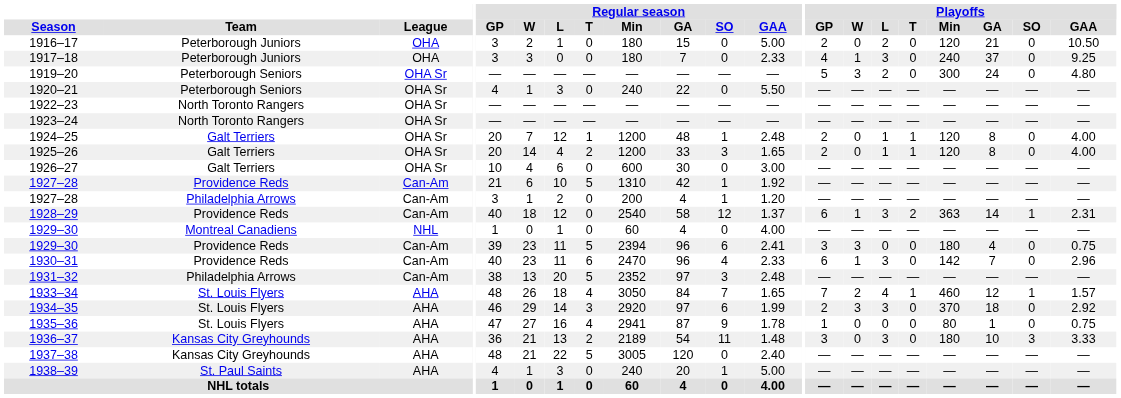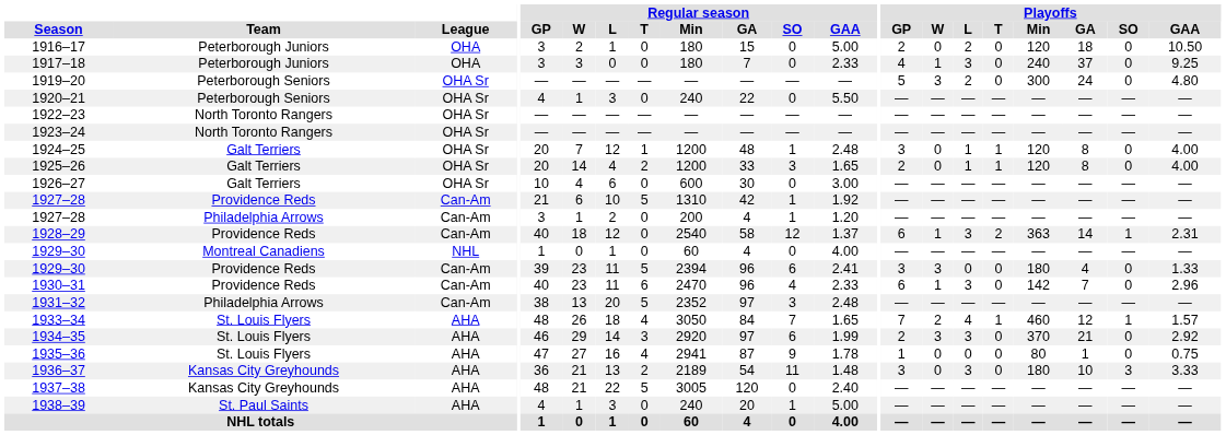 <table border="0" cellpadding="1" cellspacing="0" style="width:90%; text-align:center;">
 <tr bgcolor="#e0e0e0">
 <th colspan="3" bgcolor="#ffffff"></th>
 <th rowspan="99" bgcolor="#ffffff"></th>
 <th colspan="8" bgcolor="#e0e0e0"><a href='#'>Regular season</a></th>
 <th rowspan="99" bgcolor="#ffffff"></th>
 <th colspan="8" bgcolor="#e0e0e0"><a href='#'>Playoffs</a></th>
 </tr>
 <tr bgcolor="#e0e0e0">
 <th><a href='#'>Season</a></th>
 <th>Team</th>
 <th>League</th>
 <th>GP</th>
 <th>W</th>
 <th>L</th>
 <th>T</th>
 <th>Min</th>
 <th>GA</th>
 <th><a href='#'>SO</a></th>
 <th><a href='#'>GAA</a></th>
 <th>GP</th>
 <th>W</th>
 <th>L</th>
 <th>T</th>
 <th>Min</th>
 <th>GA</th>
 <th>SO</th>
 <th>GAA</th>
 </tr>
 <tr>
 <td>1916–17</td>
 <td>Peterborough Juniors</td>
 <td><a href='#'>OHA</a></td>
 <td>3</td>
 <td>2</td>
 <td>1</td>
 <td>0</td>
 <td>180</td>
 <td>15</td>
 <td>0</td>
 <td>5.00</td>
 <td>2</td>
 <td>0</td>
 <td>2</td>
 <td>0</td>
 <td>120</td>
-<td>21</td>
+<td>18</td>
 <td>0</td>
 <td>10.50</td>
 </tr>
 <tr bgcolor="#f0f0f0">
 <td>1917–18</td>
 <td>Peterborough Juniors</td>
 <td>OHA</td>
 <td>3</td>
 <td>3</td>
 <td>0</td>
 <td>0</td>
 <td>180</td>
 <td>7</td>
 <td>0</td>
 <td>2.33</td>
 <td>4</td>
 <td>1</td>
 <td>3</td>
 <td>0</td>
 <td>240</td>
 <td>37</td>
 <td>0</td>
 <td>9.25</td>
 </tr>
 <tr>
 <td>1919–20</td>
 <td>Peterborough Seniors</td>
 <td><a href='#'>OHA Sr</a></td>
 <td>—</td>
 <td>—</td>
 <td>—</td>
 <td>—</td>
 <td>—</td>
 <td>—</td>
 <td>—</td>
 <td>—</td>
 <td>5</td>
 <td>3</td>
 <td>2</td>
 <td>0</td>
 <td>300</td>
 <td>24</td>
 <td>0</td>
 <td>4.80</td>
 </tr>
 <tr bgcolor="#f0f0f0">
 <td>1920–21</td>
 <td>Peterborough Seniors</td>
 <td>OHA Sr</td>
 <td>4</td>
 <td>1</td>
 <td>3</td>
 <td>0</td>
 <td>240</td>
 <td>22</td>
 <td>0</td>
 <td>5.50</td>
 <td>—</td>
 <td>—</td>
 <td>—</td>
 <td>—</td>
 <td>—</td>
 <td>—</td>
 <td>—</td>
 <td>—</td>
 </tr>
 <tr>
 <td>1922–23</td>
 <td>North Toronto Rangers</td>
 <td>OHA Sr</td>
 <td>—</td>
 <td>—</td>
 <td>—</td>
 <td>—</td>
 <td>—</td>
 <td>—</td>
 <td>—</td>
 <td>—</td>
 <td>—</td>
 <td>—</td>
 <td>—</td>
 <td>—</td>
 <td>—</td>
 <td>—</td>
 <td>—</td>
 <td>—</td>
 </tr>
 <tr bgcolor="#f0f0f0">
 <td>1923–24</td>
 <td>North Toronto Rangers</td>
 <td>OHA Sr</td>
 <td>—</td>
 <td>—</td>
 <td>—</td>
 <td>—</td>
 <td>—</td>
 <td>—</td>
 <td>—</td>
 <td>—</td>
 <td>—</td>
 <td>—</td>
 <td>—</td>
 <td>—</td>
 <td>—</td>
 <td>—</td>
 <td>—</td>
 <td>—</td>
 </tr>
 <tr>
 <td>1924–25</td>
 <td><a href='#'>Galt Terriers</a></td>
 <td>OHA Sr</td>
 <td>20</td>
 <td>7</td>
 <td>12</td>
 <td>1</td>
 <td>1200</td>
 <td>48</td>
 <td>1</td>
 <td>2.48</td>
-<td>2</td>
+<td>3</td>
 <td>0</td>
 <td>1</td>
 <td>1</td>
 <td>120</td>
 <td>8</td>
 <td>0</td>
 <td>4.00</td>
 </tr>
 <tr bgcolor="#f0f0f0">
 <td>1925–26</td>
 <td>Galt Terriers</td>
 <td>OHA Sr</td>
 <td>20</td>
 <td>14</td>
 <td>4</td>
 <td>2</td>
 <td>1200</td>
 <td>33</td>
 <td>3</td>
 <td>1.65</td>
 <td>2</td>
 <td>0</td>
 <td>1</td>
 <td>1</td>
 <td>120</td>
 <td>8</td>
 <td>0</td>
 <td>4.00</td>
 </tr>
 <tr>
 <td>1926–27</td>
 <td>Galt Terriers</td>
 <td>OHA Sr</td>
 <td>10</td>
 <td>4</td>
 <td>6</td>
 <td>0</td>
 <td>600</td>
 <td>30</td>
 <td>0</td>
 <td>3.00</td>
 <td>—</td>
 <td>—</td>
 <td>—</td>
 <td>—</td>
 <td>—</td>
 <td>—</td>
 <td>—</td>
 <td>—</td>
 </tr>
 <tr bgcolor="#f0f0f0">
 <td><a href='#'>1927–28</a></td>
 <td><a href='#'>Providence Reds</a></td>
 <td><a href='#'>Can-Am</a></td>
 <td>21</td>
 <td>6</td>
 <td>10</td>
 <td>5</td>
 <td>1310</td>
 <td>42</td>
 <td>1</td>
 <td>1.92</td>
 <td>—</td>
 <td>—</td>
 <td>—</td>
 <td>—</td>
 <td>—</td>
 <td>—</td>
 <td>—</td>
 <td>—</td>
 </tr>
 <tr>
 <td>1927–28</td>
 <td><a href='#'>Philadelphia Arrows</a></td>
 <td>Can-Am</td>
 <td>3</td>
 <td>1</td>
 <td>2</td>
 <td>0</td>
 <td>200</td>
 <td>4</td>
 <td>1</td>
 <td>1.20</td>
 <td>—</td>
 <td>—</td>
 <td>—</td>
 <td>—</td>
 <td>—</td>
 <td>—</td>
 <td>—</td>
 <td>—</td>
 </tr>
 <tr bgcolor="#f0f0f0">
 <td><a href='#'>1928–29</a></td>
 <td>Providence Reds</td>
 <td>Can-Am</td>
 <td>40</td>
 <td>18</td>
 <td>12</td>
 <td>0</td>
 <td>2540</td>
 <td>58</td>
 <td>12</td>
 <td>1.37</td>
 <td>6</td>
 <td>1</td>
 <td>3</td>
 <td>2</td>
 <td>363</td>
 <td>14</td>
 <td>1</td>
 <td>2.31</td>
 </tr>
 <tr>
 <td><a href='#'>1929–30</a></td>
 <td><a href='#'>Montreal Canadiens</a></td>
 <td><a href='#'>NHL</a></td>
 <td>1</td>
 <td>0</td>
 <td>1</td>
 <td>0</td>
 <td>60</td>
 <td>4</td>
 <td>0</td>
 <td>4.00</td>
 <td>—</td>
 <td>—</td>
 <td>—</td>
 <td>—</td>
 <td>—</td>
 <td>—</td>
 <td>—</td>
 <td>—</td>
 </tr>
 <tr bgcolor="#f0f0f0">
 <td><a href='#'>1929–30</a></td>
 <td>Providence Reds</td>
 <td>Can-Am</td>
 <td>39</td>
 <td>23</td>
 <td>11</td>
 <td>5</td>
 <td>2394</td>
 <td>96</td>
 <td>6</td>
 <td>2.41</td>
 <td>3</td>
 <td>3</td>
 <td>0</td>
 <td>0</td>
 <td>180</td>
 <td>4</td>
 <td>0</td>
-<td>0.75</td>
+<td>1.33</td>
 </tr>
 <tr>
 <td><a href='#'>1930–31</a></td>
 <td>Providence Reds</td>
 <td>Can-Am</td>
 <td>40</td>
 <td>23</td>
 <td>11</td>
 <td>6</td>
 <td>2470</td>
 <td>96</td>
 <td>4</td>
 <td>2.33</td>
 <td>6</td>
 <td>1</td>
 <td>3</td>
 <td>0</td>
 <td>142</td>
 <td>7</td>
 <td>0</td>
 <td>2.96</td>
 </tr>
 <tr bgcolor="#f0f0f0">
 <td><a href='#'>1931–32</a></td>
 <td>Philadelphia Arrows</td>
 <td>Can-Am</td>
 <td>38</td>
 <td>13</td>
 <td>20</td>
 <td>5</td>
 <td>2352</td>
 <td>97</td>
 <td>3</td>
 <td>2.48</td>
 <td>—</td>
 <td>—</td>
 <td>—</td>
 <td>—</td>
 <td>—</td>
 <td>—</td>
 <td>—</td>
 <td>—</td>
 </tr>
 <tr>
 <td><a href='#'>1933–34</a></td>
 <td><a href='#'>St. Louis Flyers</a></td>
 <td><a href='#'>AHA</a></td>
 <td>48</td>
 <td>26</td>
 <td>18</td>
 <td>4</td>
 <td>3050</td>
 <td>84</td>
 <td>7</td>
 <td>1.65</td>
 <td>7</td>
 <td>2</td>
 <td>4</td>
 <td>1</td>
 <td>460</td>
 <td>12</td>
 <td>1</td>
 <td>1.57</td>
 </tr>
 <tr bgcolor="#f0f0f0">
 <td><a href='#'>1934–35</a></td>
 <td>St. Louis Flyers</td>
 <td>AHA</td>
 <td>46</td>
 <td>29</td>
 <td>14</td>
 <td>3</td>
 <td>2920</td>
 <td>97</td>
 <td>6</td>
 <td>1.99</td>
 <td>2</td>
 <td>3</td>
 <td>3</td>
 <td>0</td>
 <td>370</td>
-<td>18</td>
+<td>21</td>
 <td>0</td>
 <td>2.92</td>
 </tr>
 <tr>
 <td><a href='#'>1935–36</a></td>
 <td>St. Louis Flyers</td>
 <td>AHA</td>
 <td>47</td>
 <td>27</td>
 <td>16</td>
 <td>4</td>
 <td>2941</td>
 <td>87</td>
 <td>9</td>
 <td>1.78</td>
 <td>1</td>
 <td>0</td>
 <td>0</td>
 <td>0</td>
 <td>80</td>
 <td>1</td>
 <td>0</td>
 <td>0.75</td>
 </tr>
 <tr bgcolor="#f0f0f0">
 <td><a href='#'>1936–37</a></td>
 <td><a href='#'>Kansas City Greyhounds</a></td>
 <td>AHA</td>
 <td>36</td>
 <td>21</td>
 <td>13</td>
 <td>2</td>
 <td>2189</td>
 <td>54</td>
 <td>11</td>
 <td>1.48</td>
 <td>3</td>
 <td>0</td>
 <td>3</td>
 <td>0</td>
 <td>180</td>
 <td>10</td>
 <td>3</td>
 <td>3.33</td>
 </tr>
 <tr>
 <td><a href='#'>1937–38</a></td>
 <td>Kansas City Greyhounds</td>
 <td>AHA</td>
 <td>48</td>
 <td>21</td>
 <td>22</td>
 <td>5</td>
 <td>3005</td>
 <td>120</td>
 <td>0</td>
 <td>2.40</td>
 <td>—</td>
 <td>—</td>
 <td>—</td>
 <td>—</td>
 <td>—</td>
 <td>—</td>
 <td>—</td>
 <td>—</td>
 </tr>
 <tr bgcolor="#f0f0f0">
 <td><a href='#'>1938–39</a></td>
 <td><a href='#'>St. Paul Saints</a></td>
 <td>AHA</td>
 <td>4</td>
 <td>1</td>
 <td>3</td>
 <td>0</td>
 <td>240</td>
 <td>20</td>
 <td>1</td>
 <td>5.00</td>
 <td>—</td>
 <td>—</td>
 <td>—</td>
 <td>—</td>
 <td>—</td>
 <td>—</td>
 <td>—</td>
 <td>—</td>
 </tr>
 <tr bgcolor="#e0e0e0">
 <th colspan="3">NHL totals</th>
 <th>1</th>
 <th>0</th>
 <th>1</th>
 <th>0</th>
 <th>60</th>
 <th>4</th>
 <th>0</th>
 <th>4.00</th>
 <th>—</th>
 <th>—</th>
 <th>—</th>
 <th>—</th>
 <th>—</th>
 <th>—</th>
 <th>—</th>
 <th>—</th>
 </tr>
 </table>
